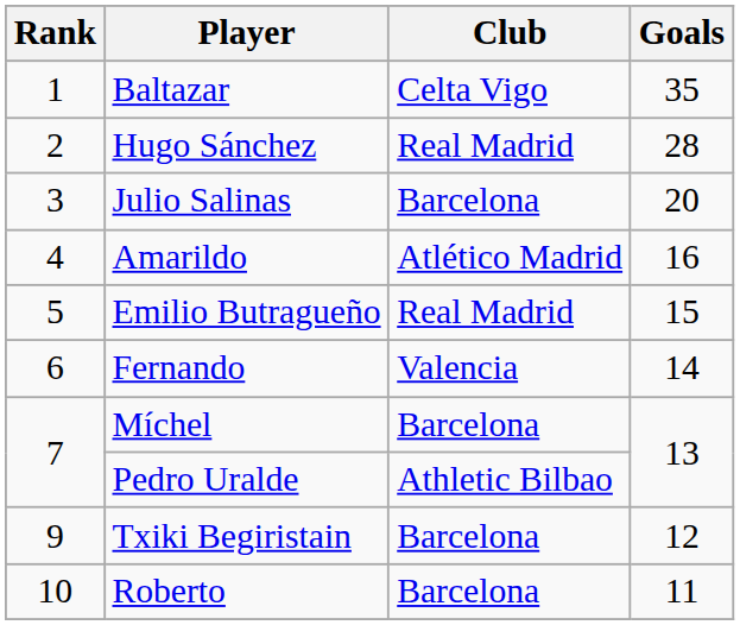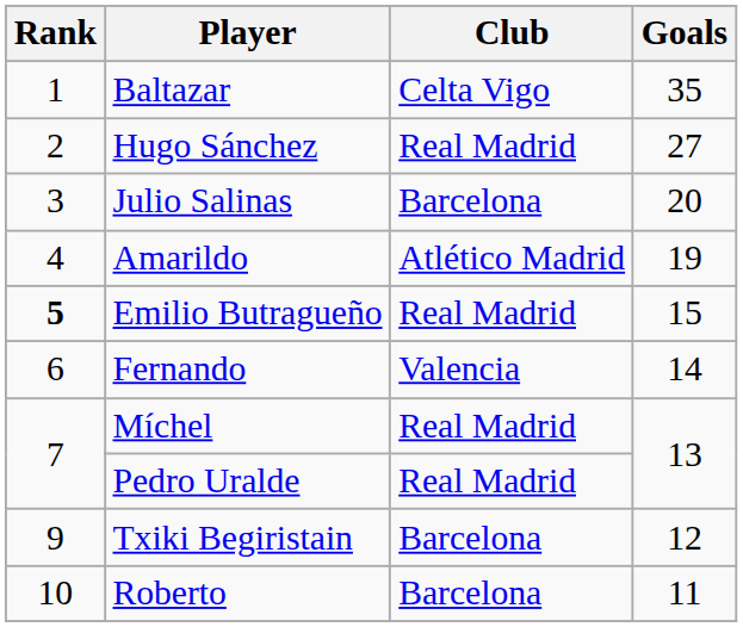 <table class="wikitable">
 <tr>
 <th>Rank</th>
 <th>Player</th>
 <th>Club</th>
 <th>Goals</th>
 </tr>
 <tr>
 <td style="text-align:center">1</td>
 <td> <a href='#'>Baltazar</a></td>
 <td><a href='#'>Celta Vigo</a></td>
 <td style="text-align:center">35</td>
 </tr>
 <tr>
 <td style="text-align:center">2</td>
 <td> <a href='#'>Hugo Sánchez</a></td>
 <td><a href='#'>Real Madrid</a></td>
-<td style="text-align:center">28</td>
+<td style="text-align:center">27</td>
 </tr>
 <tr>
 <td style="text-align:center">3</td>
 <td> <a href='#'>Julio Salinas</a></td>
 <td><a href='#'>Barcelona</a></td>
 <td style="text-align:center">20</td>
 </tr>
 <tr>
 <td style="text-align:center">4</td>
 <td> <a href='#'>Amarildo</a></td>
 <td><a href='#'>Atlético Madrid</a></td>
-<td style="text-align:center">16</td>
+<td style="text-align:center">19</td>
 </tr>
 <tr>
-<td style="text-align:center">5</td>
+<td style="text-align:center"><strong>5</strong></td>
 <td> <a href='#'>Emilio Butragueño</a></td>
 <td><a href='#'>Real Madrid</a></td>
 <td style="text-align:center">15</td>
 </tr>
 <tr>
 <td style="text-align:center">6</td>
 <td> <a href='#'>Fernando</a></td>
 <td><a href='#'>Valencia</a></td>
 <td style="text-align:center">14</td>
 </tr>
 <tr>
 <td rowspan="2" style="text-align:center">7</td>
 <td> <a href='#'>Míchel</a></td>
-<td><a href='#'>Barcelona</a></td>
+<td><a href='#'>Real Madrid</a></td>
 <td rowspan="2" style="text-align:center">13</td>
 </tr>
 <tr>
 <td> <a href='#'>Pedro Uralde</a></td>
-<td><a href='#'>Athletic Bilbao</a></td>
+<td><a href='#'>Real Madrid</a></td>
 </tr>
 <tr>
 <td style="text-align:center">9</td>
 <td> <a href='#'>Txiki Begiristain</a></td>
 <td><a href='#'>Barcelona</a></td>
 <td style="text-align:center">12</td>
 </tr>
 <tr>
 <td style="text-align:center">10</td>
 <td> <a href='#'>Roberto</a></td>
 <td><a href='#'>Barcelona</a></td>
 <td style="text-align:center">11</td>
 </tr>
 </table>
